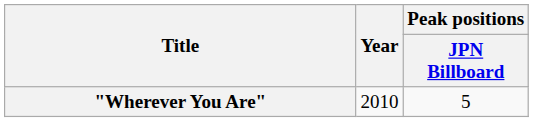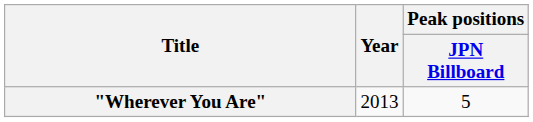 <table class="wikitable plainrowheaders" style="text-align:center;">
 <tr>
 <th scope="col" rowspan="2" style="width:18em;">Title</th>
 <th scope="col" rowspan="2">Year</th>
 <th scope="col">Peak positions</th>
 </tr>
 <tr>
 <th scope="col"><a href='#'>JPN<br>Billboard</a></th>
 </tr>
 <tr>
 <th ! scope="row">"Wherever You Are"</th>
-<td>2010</td>
+<td>2013</td>
 <td>5</td>
 </tr>
 </table>
